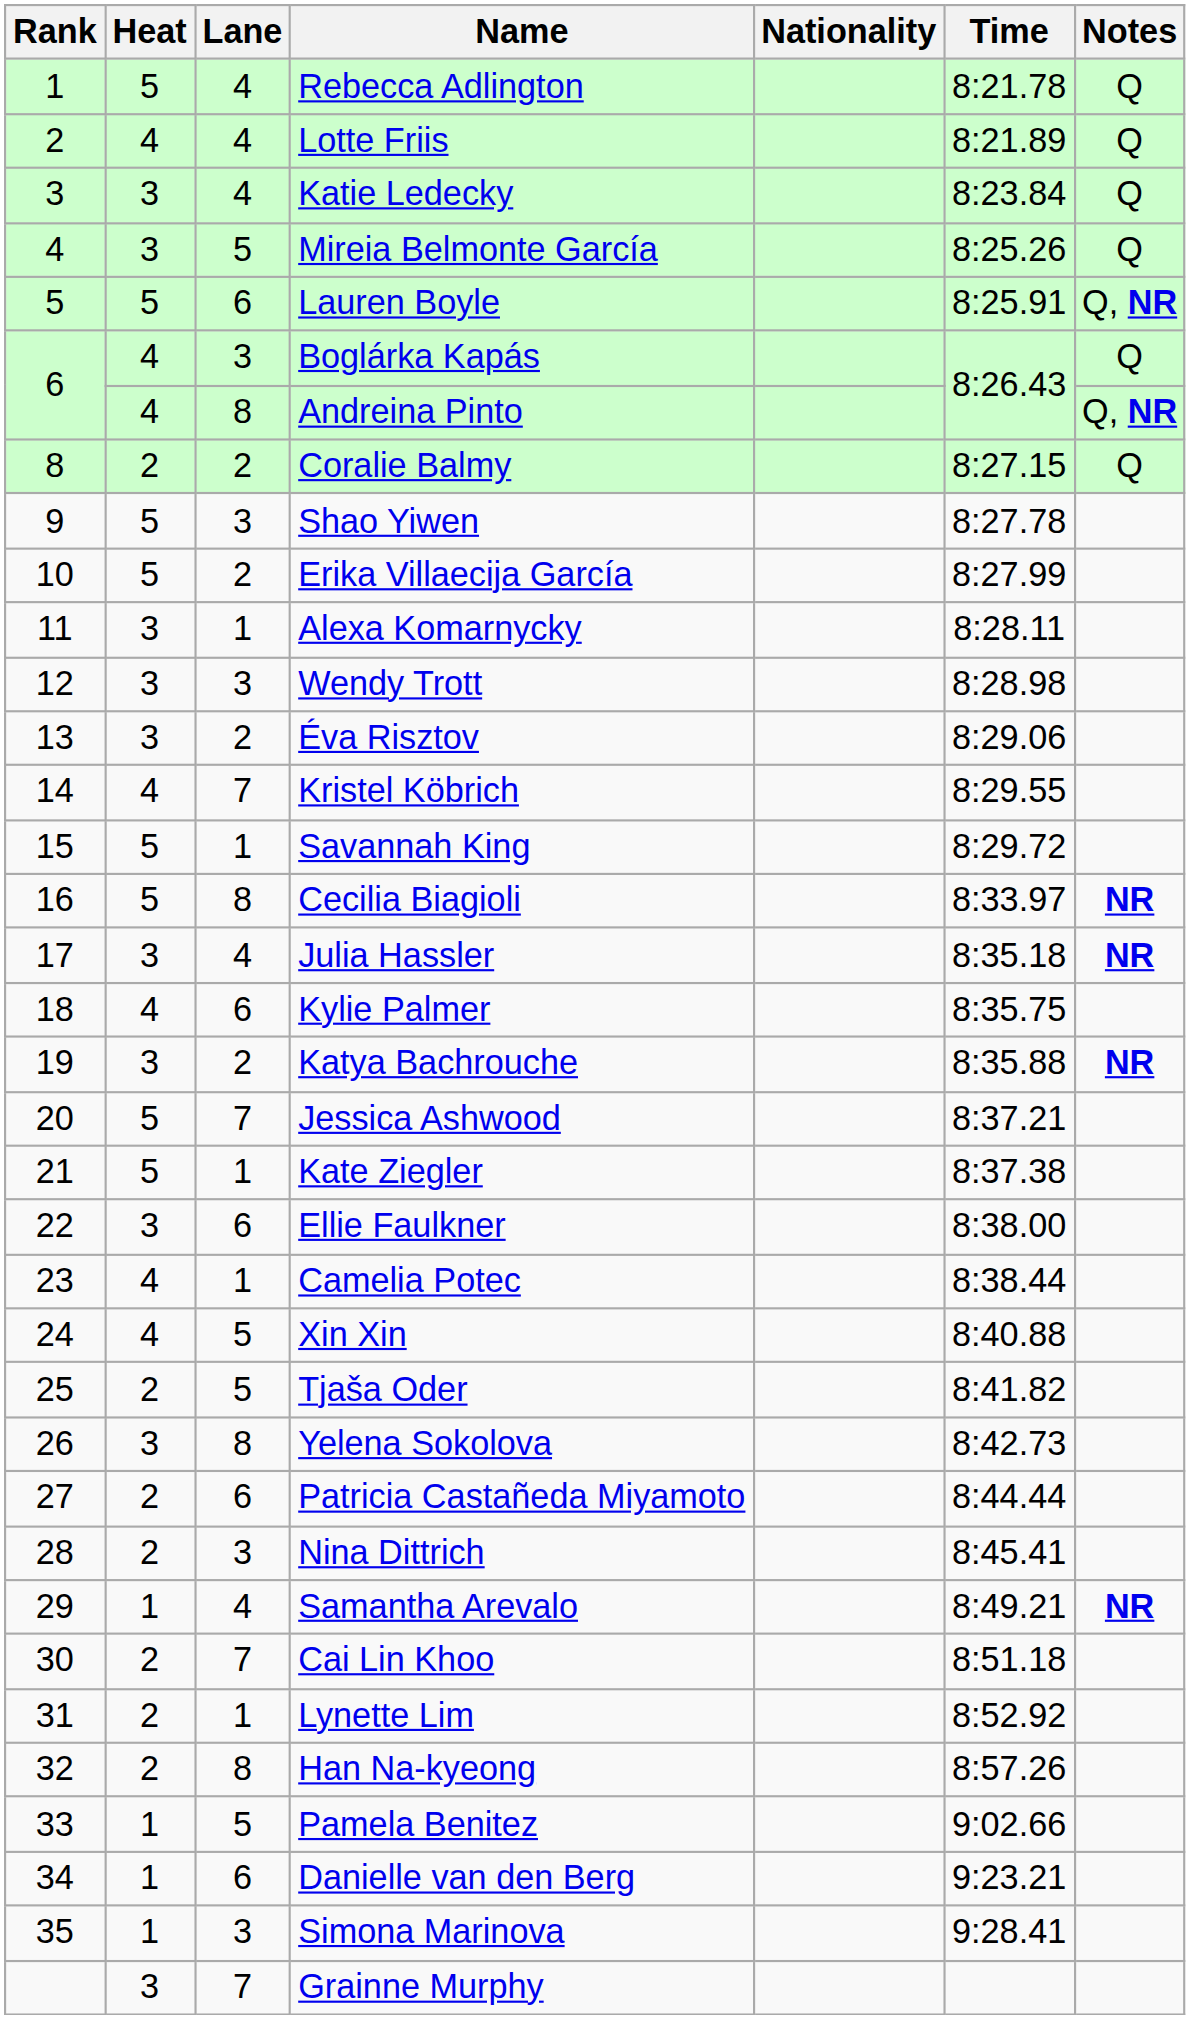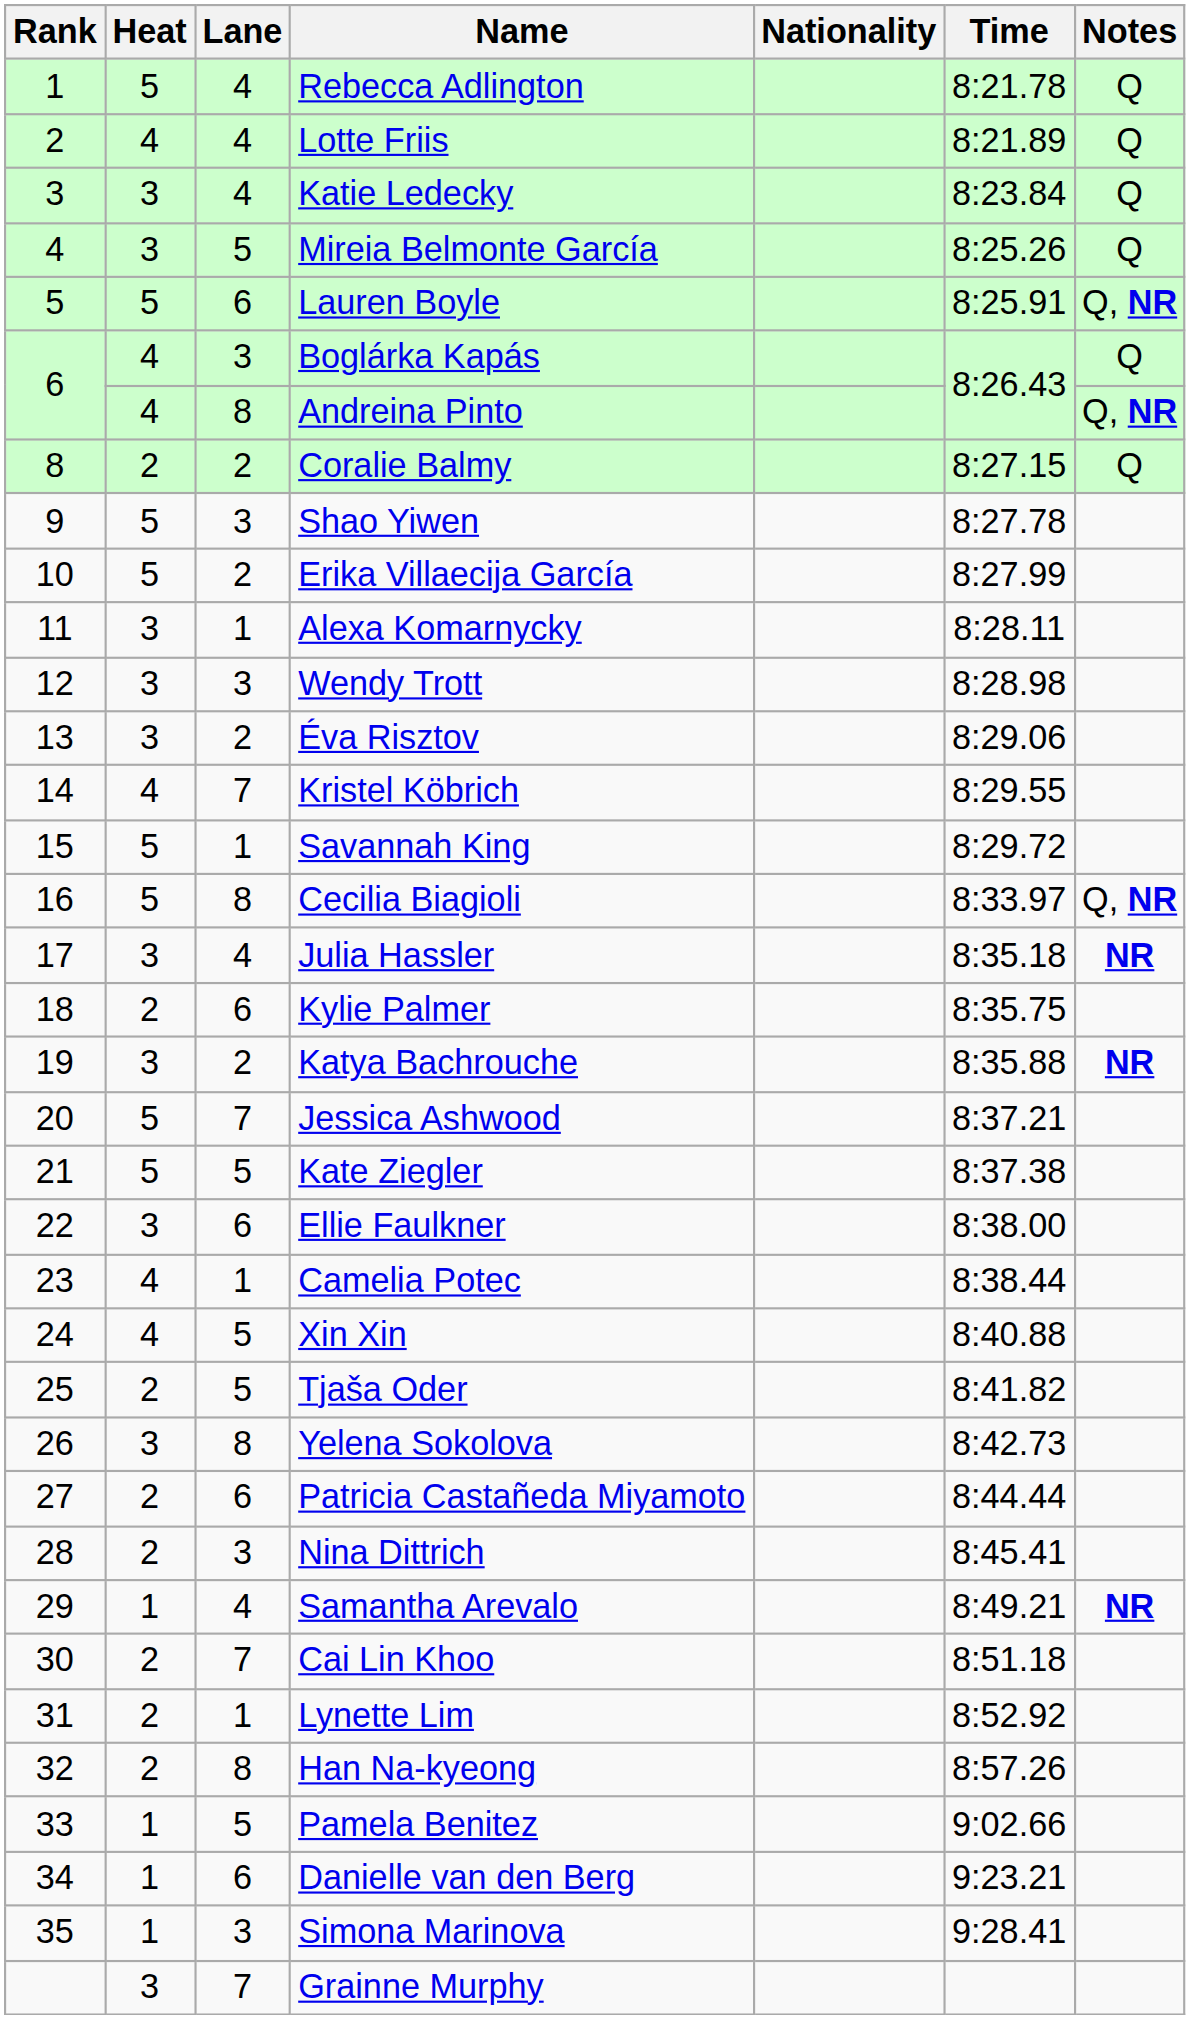 <table class="wikitable sortable" style="text-align:center">
 <tr>
 <th>Rank</th>
 <th>Heat</th>
 <th>Lane</th>
 <th>Name</th>
 <th>Nationality</th>
 <th>Time</th>
 <th>Notes</th>
 </tr>
 <tr bgcolor=ccffcc>
 <td>1</td>
 <td>5</td>
 <td>4</td>
 <td align=left><a href='#'>Rebecca Adlington</a></td>
 <td align=left></td>
 <td>8:21.78</td>
 <td>Q</td>
 </tr>
 <tr bgcolor=ccffcc>
 <td>2</td>
 <td>4</td>
 <td>4</td>
 <td align=left><a href='#'>Lotte Friis</a></td>
 <td align=left></td>
 <td>8:21.89</td>
 <td>Q</td>
 </tr>
 <tr bgcolor=ccffcc>
 <td>3</td>
 <td>3</td>
 <td>4</td>
 <td align=left><a href='#'>Katie Ledecky</a></td>
 <td align=left></td>
 <td>8:23.84</td>
 <td>Q</td>
 </tr>
 <tr bgcolor=ccffcc>
 <td>4</td>
 <td>3</td>
 <td>5</td>
 <td align=left><a href='#'>Mireia Belmonte García</a></td>
 <td align=left></td>
 <td>8:25.26</td>
 <td>Q</td>
 </tr>
 <tr bgcolor=ccffcc>
 <td>5</td>
 <td>5</td>
 <td>6</td>
 <td align=left><a href='#'>Lauren Boyle</a></td>
 <td align=left></td>
 <td>8:25.91</td>
 <td>Q, <strong><a href='#'>NR</a></strong></td>
 </tr>
 <tr bgcolor=ccffcc>
 <td rowspan=2>6</td>
 <td>4</td>
 <td>3</td>
 <td align=left><a href='#'>Boglárka Kapás</a></td>
 <td align=left></td>
 <td rowspan=2>8:26.43</td>
 <td>Q</td>
 </tr>
 <tr bgcolor=ccffcc>
 <td>4</td>
 <td>8</td>
 <td align=left><a href='#'>Andreina Pinto</a></td>
 <td align=left></td>
 <td>Q, <strong><a href='#'>NR</a></strong></td>
 </tr>
 <tr bgcolor=ccffcc>
 <td>8</td>
 <td>2</td>
 <td>2</td>
 <td align=left><a href='#'>Coralie Balmy</a></td>
 <td align=left></td>
 <td>8:27.15</td>
 <td>Q</td>
 </tr>
 <tr>
 <td>9</td>
 <td>5</td>
 <td>3</td>
 <td align=left><a href='#'>Shao Yiwen</a></td>
 <td align=left></td>
 <td>8:27.78</td>
 <td></td>
 </tr>
 <tr>
 <td>10</td>
 <td>5</td>
 <td>2</td>
 <td align=left><a href='#'>Erika Villaecija García</a></td>
 <td align=left></td>
 <td>8:27.99</td>
 <td></td>
 </tr>
 <tr>
 <td>11</td>
 <td>3</td>
 <td>1</td>
 <td align=left><a href='#'>Alexa Komarnycky</a></td>
 <td align=left></td>
 <td>8:28.11</td>
 <td></td>
 </tr>
 <tr>
 <td>12</td>
 <td>3</td>
 <td>3</td>
 <td align=left><a href='#'>Wendy Trott</a></td>
 <td align=left></td>
 <td>8:28.98</td>
 <td></td>
 </tr>
 <tr>
 <td>13</td>
 <td>3</td>
 <td>2</td>
 <td align=left><a href='#'>Éva Risztov</a></td>
 <td align=left></td>
 <td>8:29.06</td>
 <td></td>
 </tr>
 <tr>
 <td>14</td>
 <td>4</td>
 <td>7</td>
 <td align=left><a href='#'>Kristel Köbrich</a></td>
 <td align=left></td>
 <td>8:29.55</td>
 <td></td>
 </tr>
 <tr>
 <td>15</td>
 <td>5</td>
 <td>1</td>
 <td align=left><a href='#'>Savannah King</a></td>
 <td align=left></td>
 <td>8:29.72</td>
 <td></td>
 </tr>
 <tr>
 <td>16</td>
 <td>5</td>
 <td>8</td>
 <td align=left><a href='#'>Cecilia Biagioli</a></td>
 <td align=left></td>
 <td>8:33.97</td>
-<td><strong><a href='#'>NR</a></strong></td>
+<td>Q, <strong><a href='#'>NR</a></strong></td>
 </tr>
 <tr>
 <td>17</td>
 <td>3</td>
 <td>4</td>
 <td align=left><a href='#'>Julia Hassler</a></td>
 <td align=left></td>
 <td>8:35.18</td>
 <td><strong><a href='#'>NR</a></strong></td>
 </tr>
 <tr>
 <td>18</td>
-<td>4</td>
+<td>2</td>
 <td>6</td>
 <td align=left><a href='#'>Kylie Palmer</a></td>
 <td align=left></td>
 <td>8:35.75</td>
 <td></td>
 </tr>
 <tr>
 <td>19</td>
 <td>3</td>
 <td>2</td>
 <td align=left><a href='#'>Katya Bachrouche</a></td>
 <td align=left></td>
 <td>8:35.88</td>
 <td><strong><a href='#'>NR</a></strong></td>
 </tr>
 <tr>
 <td>20</td>
 <td>5</td>
 <td>7</td>
 <td align=left><a href='#'>Jessica Ashwood</a></td>
 <td align=left></td>
 <td>8:37.21</td>
 <td></td>
 </tr>
 <tr>
 <td>21</td>
 <td>5</td>
-<td>1</td>
+<td>5</td>
 <td align=left><a href='#'>Kate Ziegler</a></td>
 <td align=left></td>
 <td>8:37.38</td>
 <td></td>
 </tr>
 <tr>
 <td>22</td>
 <td>3</td>
 <td>6</td>
 <td align=left><a href='#'>Ellie Faulkner</a></td>
 <td align=left></td>
 <td>8:38.00</td>
 <td></td>
 </tr>
 <tr>
 <td>23</td>
 <td>4</td>
 <td>1</td>
 <td align=left><a href='#'>Camelia Potec</a></td>
 <td align=left></td>
 <td>8:38.44</td>
 <td></td>
 </tr>
 <tr>
 <td>24</td>
 <td>4</td>
 <td>5</td>
 <td align=left><a href='#'>Xin Xin</a></td>
 <td align=left></td>
 <td>8:40.88</td>
 <td></td>
 </tr>
 <tr>
 <td>25</td>
 <td>2</td>
 <td>5</td>
 <td align=left><a href='#'>Tjaša Oder</a></td>
 <td align=left></td>
 <td>8:41.82</td>
 <td></td>
 </tr>
 <tr>
 <td>26</td>
 <td>3</td>
 <td>8</td>
 <td align=left><a href='#'>Yelena Sokolova</a></td>
 <td align=left></td>
 <td>8:42.73</td>
 <td></td>
 </tr>
 <tr>
 <td>27</td>
 <td>2</td>
 <td>6</td>
 <td align=left><a href='#'>Patricia Castañeda Miyamoto</a></td>
 <td align=left></td>
 <td>8:44.44</td>
 <td></td>
 </tr>
 <tr>
 <td>28</td>
 <td>2</td>
 <td>3</td>
 <td align=left><a href='#'>Nina Dittrich</a></td>
 <td align=left></td>
 <td>8:45.41</td>
 <td></td>
 </tr>
 <tr>
 <td>29</td>
 <td>1</td>
 <td>4</td>
 <td align=left><a href='#'>Samantha Arevalo</a></td>
 <td align=left></td>
 <td>8:49.21</td>
 <td><strong><a href='#'>NR</a></strong></td>
 </tr>
 <tr>
 <td>30</td>
 <td>2</td>
 <td>7</td>
 <td align=left><a href='#'>Cai Lin Khoo</a></td>
 <td align=left></td>
 <td>8:51.18</td>
 <td></td>
 </tr>
 <tr>
 <td>31</td>
 <td>2</td>
 <td>1</td>
 <td align=left><a href='#'>Lynette Lim</a></td>
 <td align=left></td>
 <td>8:52.92</td>
 <td></td>
 </tr>
 <tr>
 <td>32</td>
 <td>2</td>
 <td>8</td>
 <td align=left><a href='#'>Han Na-kyeong</a></td>
 <td align=left></td>
 <td>8:57.26</td>
 <td></td>
 </tr>
 <tr>
 <td>33</td>
 <td>1</td>
 <td>5</td>
 <td align=left><a href='#'>Pamela Benitez</a></td>
 <td align=left></td>
 <td>9:02.66</td>
 <td></td>
 </tr>
 <tr>
 <td>34</td>
 <td>1</td>
 <td>6</td>
 <td align=left><a href='#'>Danielle van den Berg</a></td>
 <td align=left></td>
 <td>9:23.21</td>
 <td></td>
 </tr>
 <tr>
 <td>35</td>
 <td>1</td>
 <td>3</td>
 <td align=left><a href='#'>Simona Marinova</a></td>
 <td align=left></td>
 <td>9:28.41</td>
 <td></td>
 </tr>
 <tr>
 <td></td>
 <td>3</td>
 <td>7</td>
 <td align=left><a href='#'>Grainne Murphy</a></td>
 <td align=left></td>
 <td></td>
 <td></td>
 </tr>
 </table>
